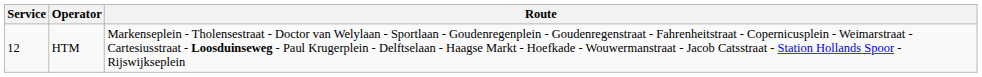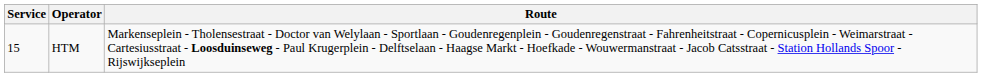 <table class="wikitable vatop">
 <tr>
 <th>Service</th>
 <th>Operator</th>
 <th>Route</th>
 </tr>
 <tr>
-<td>12</td>
+<td>15</td>
 <td>HTM</td>
 <td>Markenseplein - Tholensestraat - Doctor van Welylaan - Sportlaan - Goudenregenplein - Goudenregenstraat - Fahrenheitstraat - Copernicusplein - Weimarstraat - Cartesiusstraat - <strong>Loosduinseweg</strong> - Paul Krugerplein - Delftselaan - Haagse Markt - Hoefkade - Wouwermanstraat - Jacob Catsstraat - <a href='#'>Station Hollands Spoor</a> - Rijswijkseplein</td>
 </tr>
 </table>
